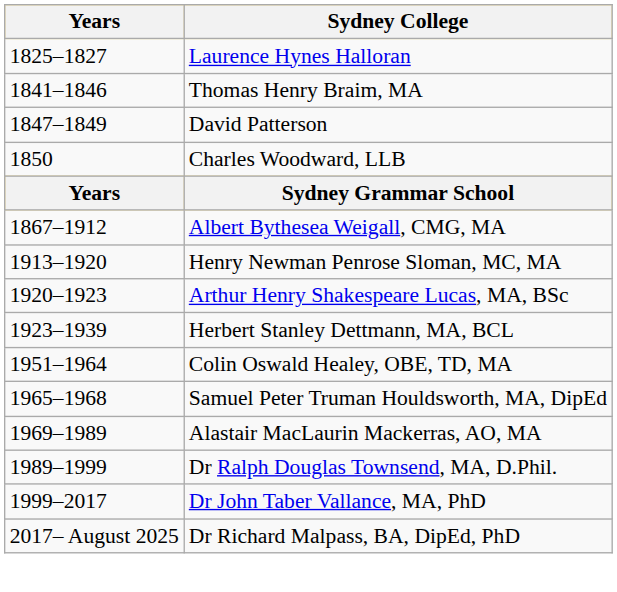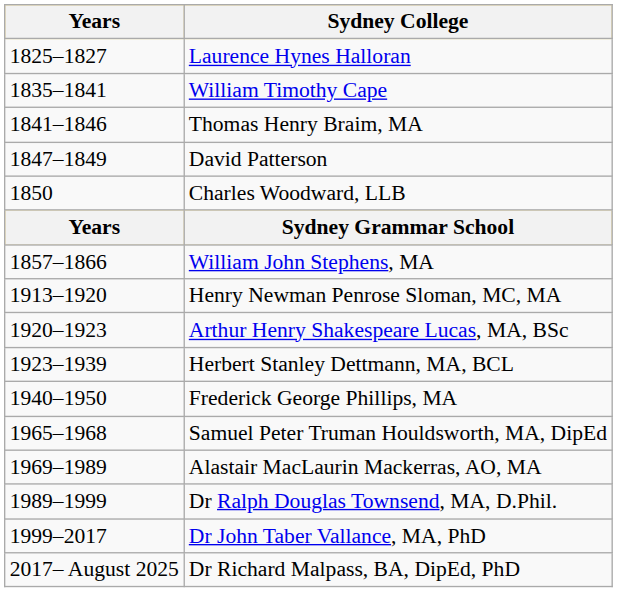 <table class="wikitable">
 <tr style="background:#fc3;">
 <th>Years</th>
 <th>Sydney College</th>
 </tr>
 <tr>
 <td>1825–1827</td>
 <td><a href='#'>Laurence Hynes Halloran</a></td>
+</tr>
+<tr>
+<td>1835–1841</td>
+<td><a href='#'>William Timothy Cape</a></td>
 </tr>
 <tr>
 <td>1841–1846</td>
 <td>Thomas Henry Braim, MA</td>
 </tr>
 <tr>
 <td>1847–1849</td>
 <td>David Patterson</td>
 </tr>
 <tr>
 <td>1850</td>
 <td>Charles Woodward, LLB</td>
 </tr>
 <tr style="background:#fc3;">
 <th>Years</th>
 <th>Sydney Grammar School</th>
 </tr>
 <tr>
-<td>1867–1912</td>
-<td><a href='#'>Albert Bythesea Weigall</a>, CMG, MA</td>
+<td>1857–1866</td>
+<td><a href='#'>William John Stephens</a>, MA</td>
 </tr>
 <tr>
 <td>1913–1920</td>
 <td>Henry Newman Penrose Sloman, MC, MA</td>
 </tr>
 <tr>
 <td>1920–1923</td>
 <td><a href='#'>Arthur Henry Shakespeare Lucas</a>, MA, BSc</td>
 </tr>
 <tr>
 <td>1923–1939</td>
 <td>Herbert Stanley Dettmann, MA, BCL</td>
 </tr>
 <tr>
-<td>1951–1964</td>
-<td>Colin Oswald Healey, OBE, TD, MA</td>
+<td>1940–1950</td>
+<td>Frederick George Phillips, MA</td>
 </tr>
 <tr>
 <td>1965–1968</td>
 <td>Samuel Peter Truman Houldsworth, MA, DipEd</td>
 </tr>
 <tr>
 <td>1969–1989</td>
 <td>Alastair MacLaurin Mackerras, AO, MA</td>
 </tr>
 <tr>
 <td>1989–1999</td>
 <td>Dr <a href='#'>Ralph Douglas Townsend</a>, MA, D.Phil.</td>
 </tr>
 <tr>
 <td>1999–2017</td>
 <td><a href='#'>Dr John Taber Vallance</a>, MA, PhD</td>
 </tr>
 <tr>
 <td>2017– August 2025</td>
 <td>Dr Richard Malpass, BA, DipEd, PhD</td>
 </tr>
 </table>
